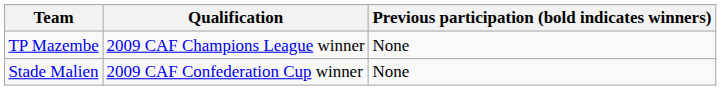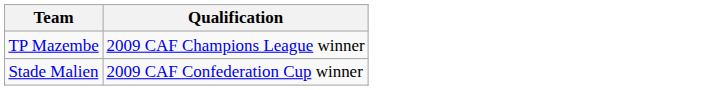 <table class="wikitable">
 <tr>
 <th>Team</th>
 <th>Qualification</th>
-<th>Previous participation (bold indicates winners)</th>
 </tr>
 <tr>
 <td> <a href='#'>TP Mazembe</a></td>
 <td><a href='#'>2009 CAF Champions League</a> winner</td>
-<td>None</td>
 </tr>
 <tr>
 <td> <a href='#'>Stade Malien</a></td>
 <td><a href='#'>2009 CAF Confederation Cup</a> winner</td>
-<td>None</td>
 </tr>
 </table>
